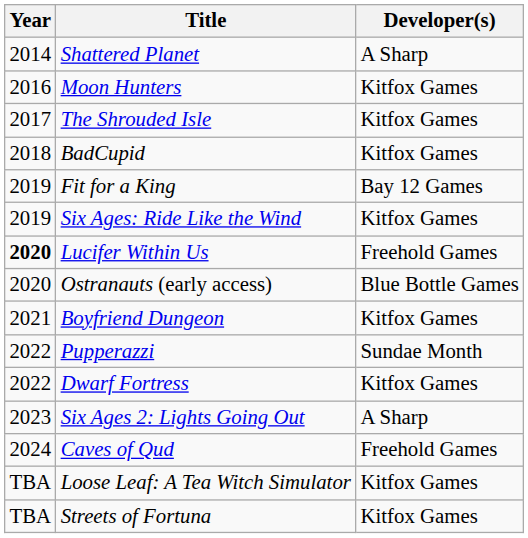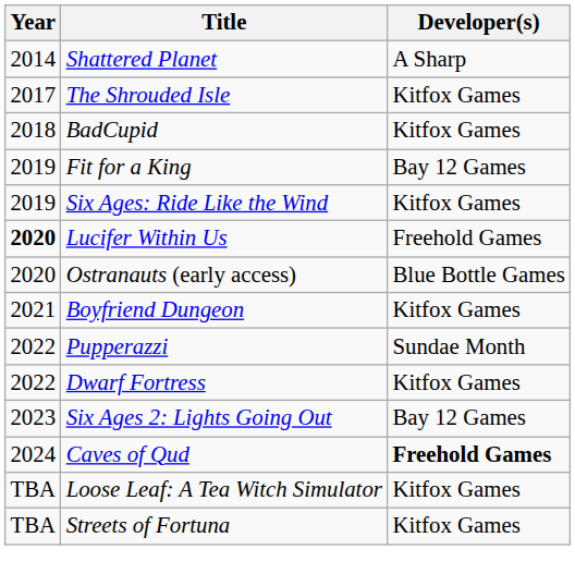 <table class="wikitable sortable plainrowheaders">
 <tr>
 <th>Year</th>
 <th>Title</th>
 <th>Developer(s)</th>
 </tr>
 <tr>
 <td>2014</td>
 <td><em><a href='#'>Shattered Planet</a></em></td>
 <td>A Sharp</td>
-</tr>
-<tr>
-<td>2016</td>
-<td><em><a href='#'>Moon Hunters</a></em></td>
-<td>Kitfox Games</td>
 </tr>
 <tr>
 <td>2017</td>
 <td><em><a href='#'>The Shrouded Isle</a></em></td>
 <td>Kitfox Games</td>
 </tr>
 <tr>
 <td>2018</td>
 <td><em>BadCupid</em></td>
 <td>Kitfox Games</td>
 </tr>
 <tr>
 <td>2019</td>
 <td><em>Fit for a King</em></td>
 <td>Bay 12 Games</td>
 </tr>
 <tr>
 <td>2019</td>
 <td><em><a href='#'>Six Ages: Ride Like the Wind</a></em></td>
 <td>Kitfox Games</td>
 </tr>
 <tr>
 <td><strong>2020</strong></td>
 <td><em><a href='#'>Lucifer Within Us</a></em></td>
 <td>Freehold Games</td>
 </tr>
 <tr>
 <td>2020</td>
 <td><em>Ostranauts</em> (early access)</td>
 <td>Blue Bottle Games</td>
 </tr>
 <tr>
 <td>2021</td>
 <td><em><a href='#'>Boyfriend Dungeon</a></em></td>
 <td>Kitfox Games</td>
 </tr>
 <tr>
 <td>2022</td>
 <td><em><a href='#'>Pupperazzi</a></em></td>
 <td>Sundae Month</td>
 </tr>
 <tr>
 <td>2022</td>
 <td><em><a href='#'>Dwarf Fortress</a></em></td>
 <td>Kitfox Games</td>
 </tr>
 <tr>
 <td>2023</td>
 <td><em><a href='#'>Six Ages 2: Lights Going Out</a></em></td>
-<td>A Sharp</td>
+<td>Bay 12 Games</td>
 </tr>
 <tr>
 <td>2024</td>
 <td><em><a href='#'>Caves of Qud</a></em></td>
-<td>Freehold Games</td>
+<td><strong>Freehold Games</strong></td>
 </tr>
 <tr>
 <td>TBA</td>
 <td><em>Loose Leaf: A Tea Witch Simulator</em></td>
 <td>Kitfox Games</td>
 </tr>
 <tr>
 <td>TBA</td>
 <td><em>Streets of Fortuna</em></td>
 <td>Kitfox Games</td>
 </tr>
 </table>
